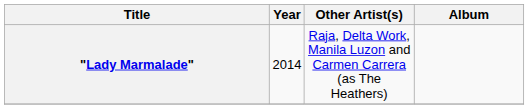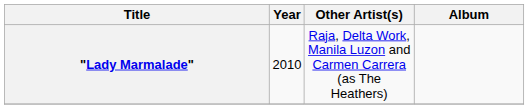 <table class="wikitable plainrowheaders" style="text-align:center;">
 <tr>
 <th scope="col" style="width:20em;">Title</th>
 <th scope="col" style="width:2em;">Year</th>
 <th scope="col" style="width:8em;">Other Artist(s)</th>
 <th scope="col" style="width:8em;">Album</th>
 </tr>
 <tr>
 <th scope="row">"<a href='#'>Lady Marmalade</a>"</th>
-<td>2014</td>
+<td>2010</td>
 <td><a href='#'>Raja</a>, <a href='#'>Delta Work</a>, <a href='#'>Manila Luzon</a> and <a href='#'>Carmen Carrera</a> (as The Heathers)</td>
 <td></td>
 </tr>
 <tr>
 </tr>
 </table>
